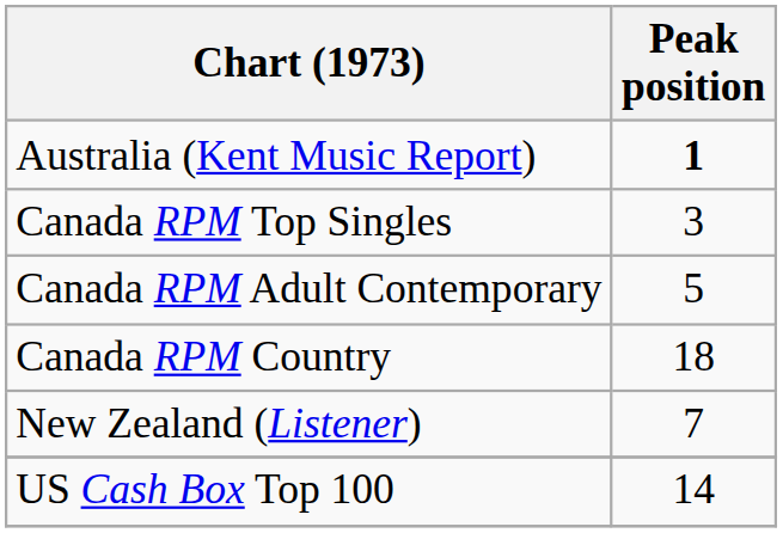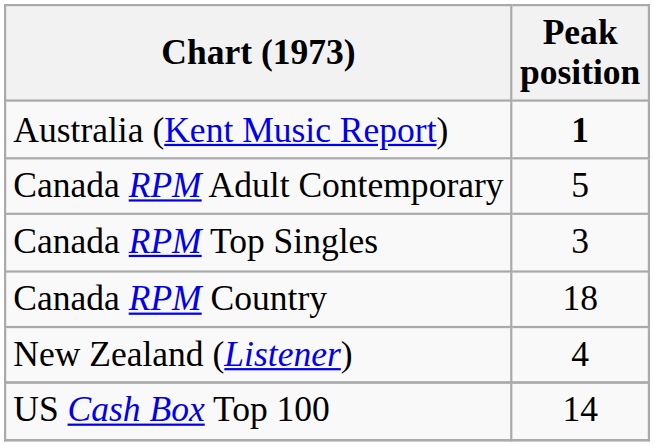 <table class="wikitable sortable">
 <tr>
 <th>Chart (1973)</th>
 <th>Peak<br>position</th>
 </tr>
 <tr>
 <td>Australia (<a href='#'>Kent Music Report</a>)</td>
 <td align="center"><strong>1</strong></td>
 </tr>
 <tr>
+<td>Canada <em><a href='#'>RPM</a></em> Adult Contemporary</td>
+<td style="text-align:center;">5</td>
+</tr>
+<tr>
 <td>Canada <em><a href='#'>RPM</a></em> Top Singles</td>
 <td style="text-align:center;">3</td>
-</tr>
-<tr>
-<td>Canada <em><a href='#'>RPM</a></em> Adult Contemporary</td>
-<td style="text-align:center;">5</td>
 </tr>
 <tr>
 <td>Canada <em><a href='#'>RPM</a></em> Country</td>
 <td style="text-align:center;">18</td>
 </tr>
 <tr>
 <td>New Zealand (<em><a href='#'>Listener</a></em>)</td>
-<td style="text-align:center;">7</td>
+<td style="text-align:center;">4</td>
 </tr>
 <tr>
 </tr>
 <tr>
 </tr>
 <tr>
 </tr>
 <tr>
 <td>US <a href='#'><em>Cash Box</em></a> Top 100</td>
 <td style="text-align:center;">14</td>
 </tr>
 <tr>
 </tr>
 </table>
